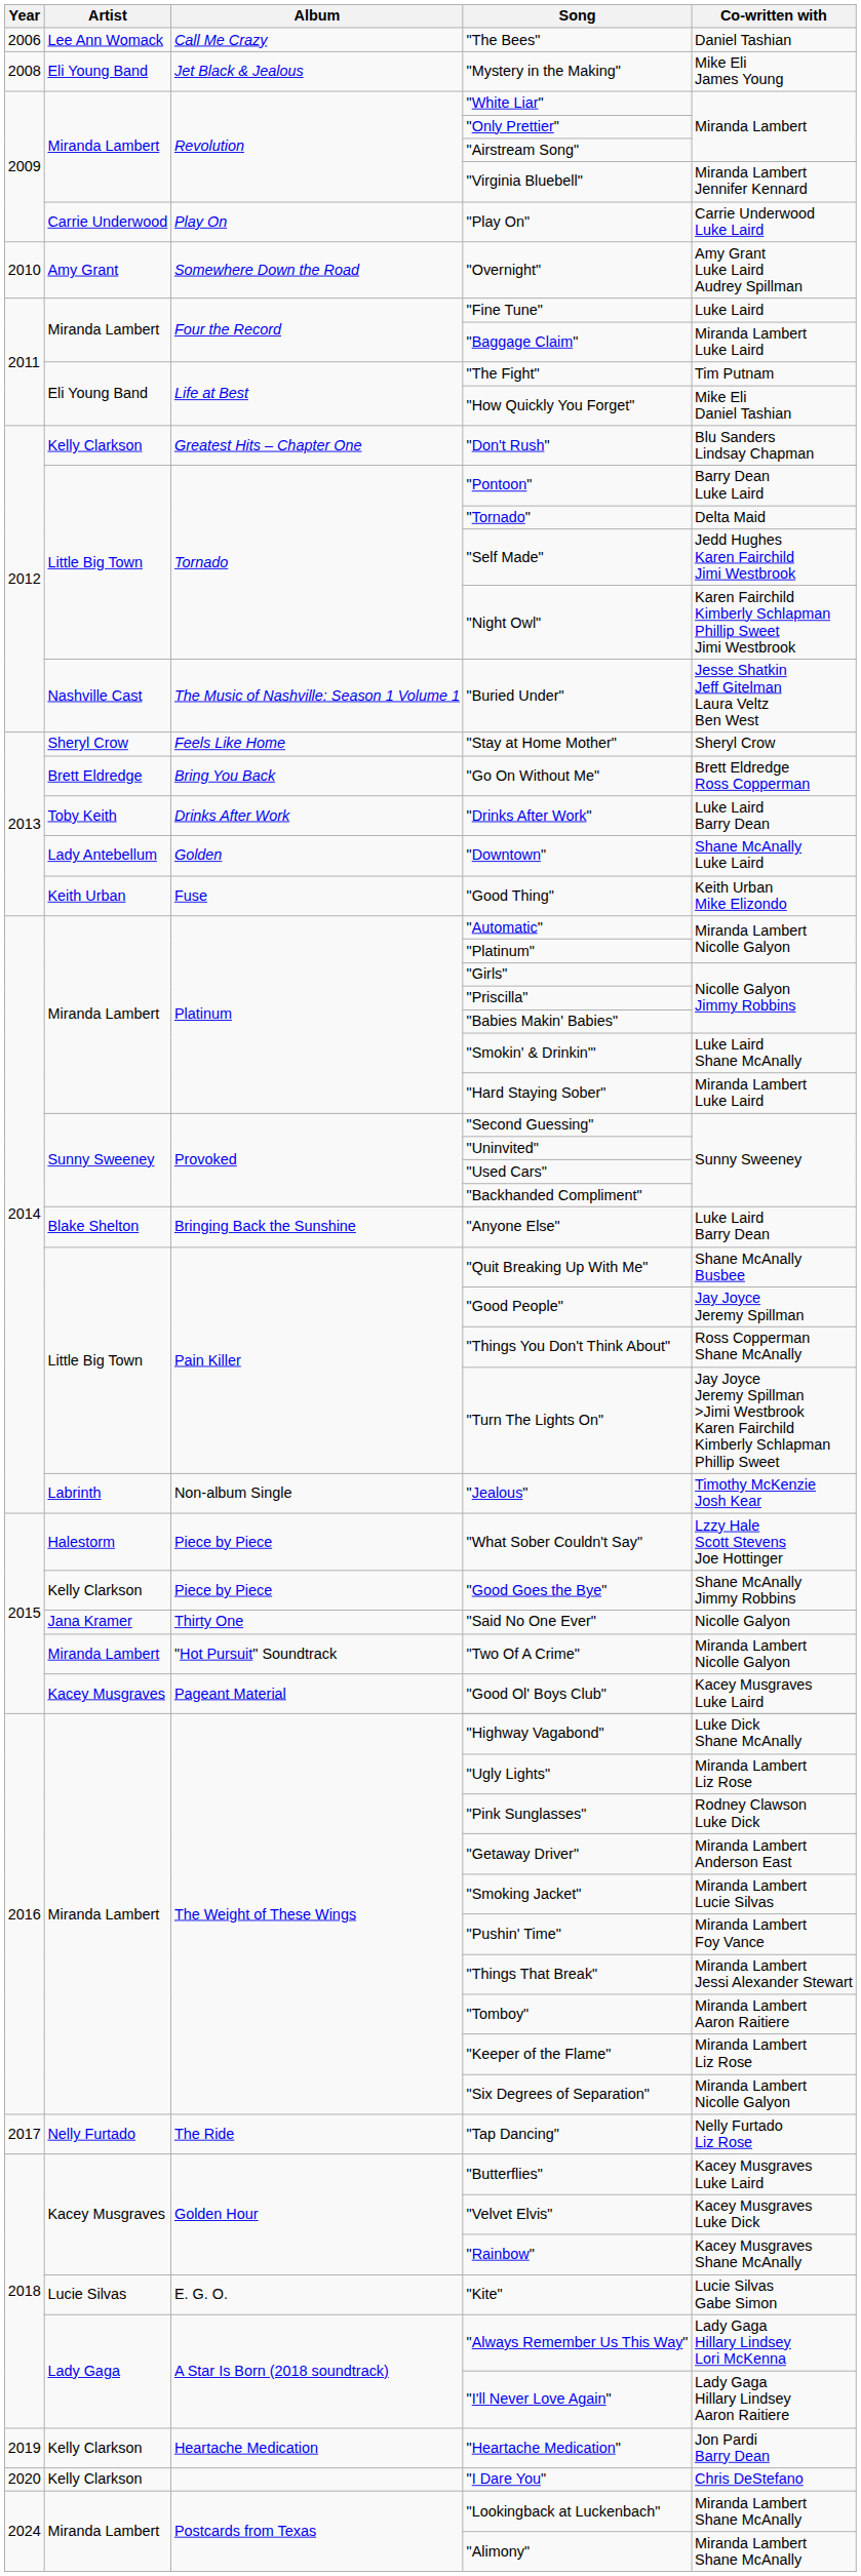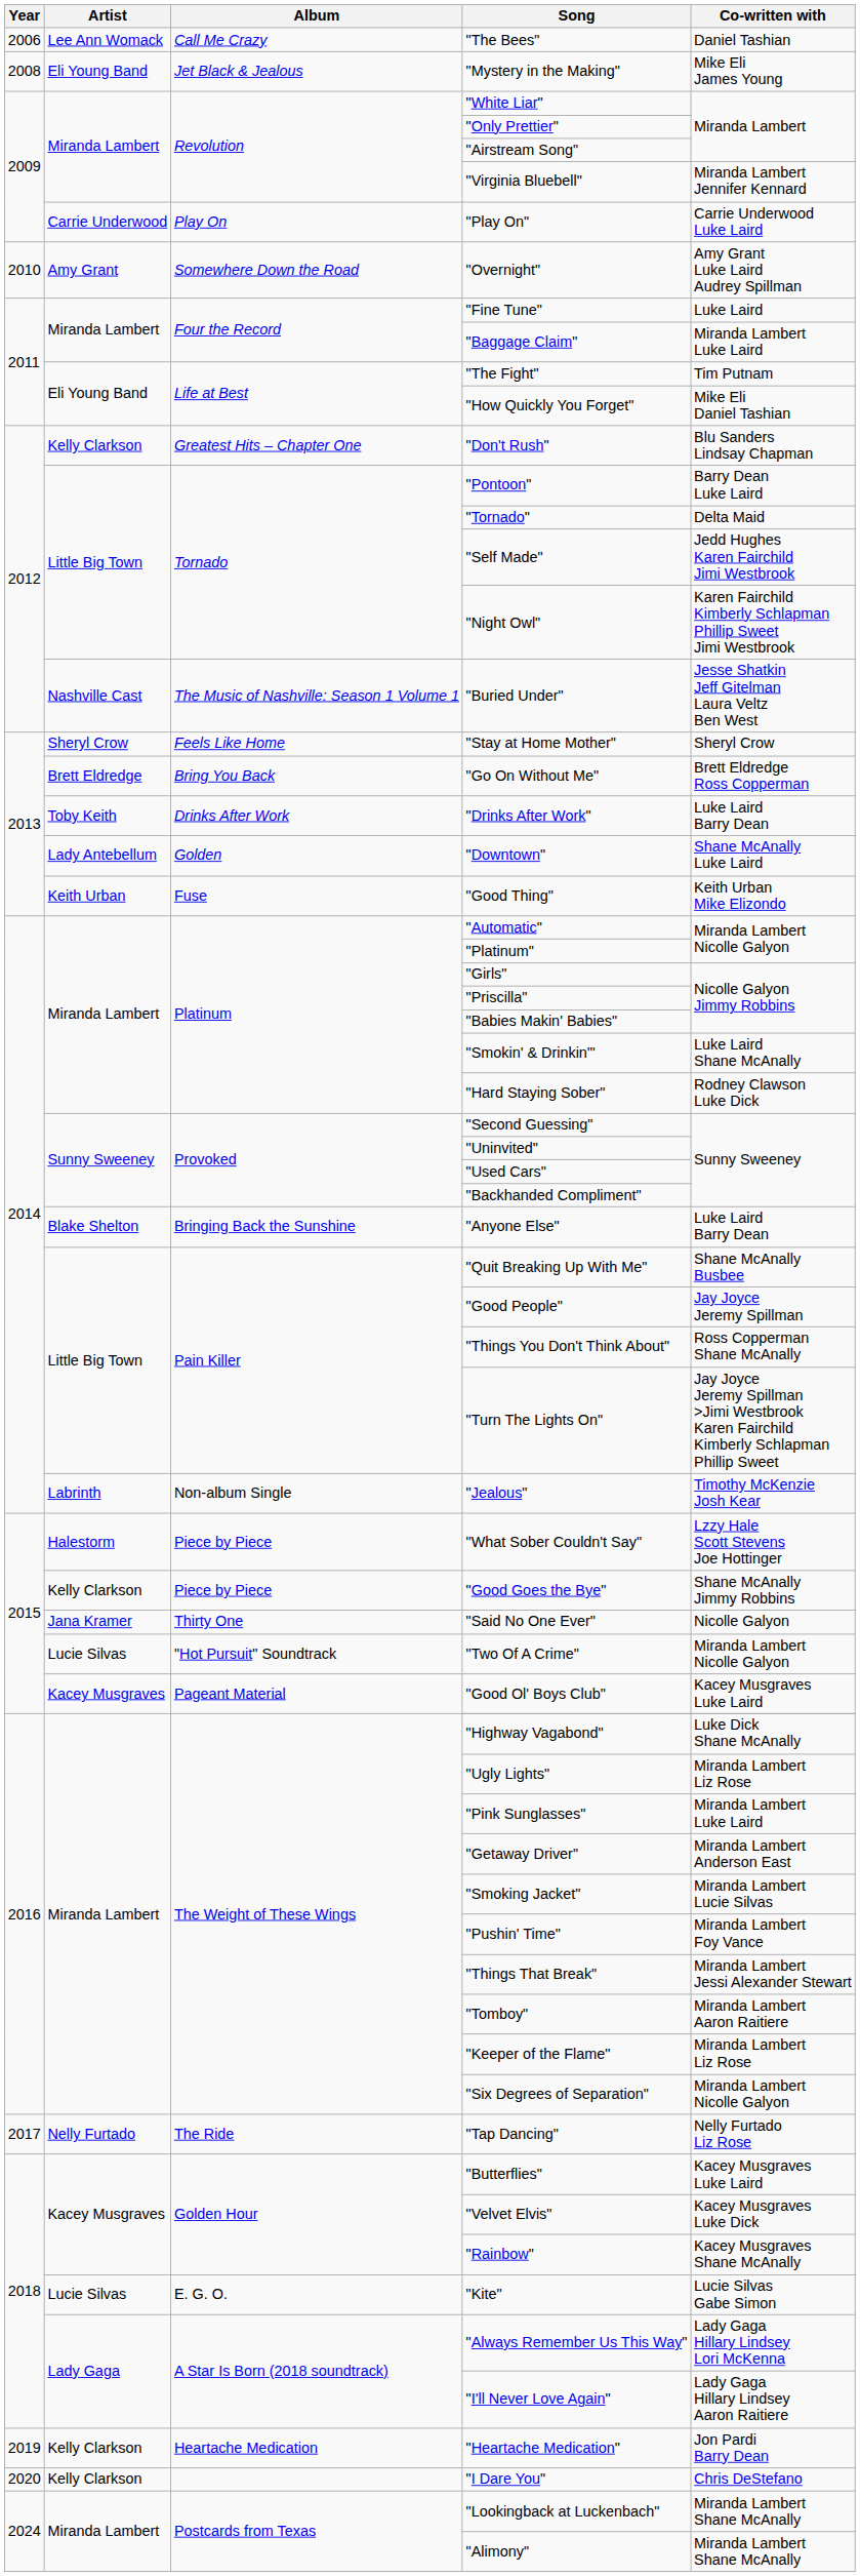 <table class="wikitable">
 <tr>
 <th>Year</th>
 <th>Artist</th>
 <th>Album</th>
 <th>Song</th>
 <th>Co-written with</th>
 </tr>
 <tr>
 <td>2006</td>
 <td><a href='#'>Lee Ann Womack</a></td>
 <td><em><a href='#'>Call Me Crazy</a></em></td>
 <td>"The Bees"</td>
 <td>Daniel Tashian</td>
 </tr>
 <tr>
 <td>2008</td>
 <td><a href='#'>Eli Young Band</a></td>
 <td><em><a href='#'>Jet Black & Jealous</a></em></td>
 <td>"Mystery in the Making"</td>
 <td>Mike Eli<br>James Young</td>
 </tr>
 <tr>
 <td rowspan="5">2009</td>
 <td rowspan="4"><a href='#'>Miranda Lambert</a></td>
 <td rowspan="4"><em><a href='#'>Revolution</a></em></td>
 <td>"<a href='#'>White Liar</a>"</td>
 <td rowspan="3">Miranda Lambert</td>
 </tr>
 <tr>
 <td>"<a href='#'>Only Prettier</a>"</td>
 </tr>
 <tr>
 <td>"Airstream Song"</td>
 </tr>
 <tr>
 <td>"Virginia Bluebell"</td>
 <td>Miranda Lambert<br>Jennifer Kennard</td>
 </tr>
 <tr>
 <td><a href='#'>Carrie Underwood</a></td>
 <td><em><a href='#'>Play On</a></em></td>
 <td>"Play On"</td>
 <td>Carrie Underwood<br><a href='#'>Luke Laird</a></td>
 </tr>
 <tr>
 <td>2010</td>
 <td><a href='#'>Amy Grant</a></td>
 <td><em><a href='#'>Somewhere Down the Road</a></em></td>
 <td>"Overnight"</td>
 <td>Amy Grant<br>Luke Laird<br>Audrey Spillman</td>
 </tr>
 <tr>
 <td rowspan="4">2011</td>
 <td rowspan="2">Miranda Lambert</td>
 <td rowspan="2"><em><a href='#'>Four the Record</a></em></td>
 <td>"Fine Tune"</td>
 <td>Luke Laird</td>
 </tr>
 <tr>
 <td>"<a href='#'>Baggage Claim</a>"</td>
 <td>Miranda Lambert<br>Luke Laird</td>
 </tr>
 <tr>
 <td rowspan="2">Eli Young Band</td>
 <td rowspan="2"><em><a href='#'>Life at Best</a></em></td>
 <td>"The Fight"</td>
 <td>Tim Putnam</td>
 </tr>
 <tr>
 <td>"How Quickly You Forget"</td>
 <td>Mike Eli<br>Daniel Tashian</td>
 </tr>
 <tr>
 <td rowspan="6">2012</td>
 <td><a href='#'>Kelly Clarkson</a></td>
 <td><em><a href='#'>Greatest Hits – Chapter One</a></em></td>
 <td>"<a href='#'>Don't Rush</a>"</td>
 <td>Blu Sanders<br>Lindsay Chapman</td>
 </tr>
 <tr>
 <td rowspan="4"><a href='#'>Little Big Town</a></td>
 <td rowspan="4"><em><a href='#'>Tornado</a></em></td>
 <td>"<a href='#'>Pontoon</a>"</td>
 <td>Barry Dean<br>Luke Laird</td>
 </tr>
 <tr>
 <td>"<a href='#'>Tornado</a>"</td>
 <td>Delta Maid</td>
 </tr>
 <tr>
 <td>"Self Made"</td>
 <td>Jedd Hughes<br><a href='#'>Karen Fairchild</a><br><a href='#'>Jimi Westbrook</a></td>
 </tr>
 <tr>
 <td>"Night Owl"</td>
 <td>Karen Fairchild<br><a href='#'>Kimberly Schlapman</a><br><a href='#'>Phillip Sweet</a><br>Jimi Westbrook</td>
 </tr>
 <tr>
 <td><a href='#'>Nashville Cast</a></td>
 <td><em><a href='#'>The Music of Nashville: Season 1 Volume 1</a></em></td>
 <td>"Buried Under"</td>
 <td><a href='#'>Jesse Shatkin</a><br><a href='#'>Jeff Gitelman</a><br>Laura Veltz<br>Ben West</td>
 </tr>
 <tr>
 <td rowspan="5">2013</td>
 <td><a href='#'>Sheryl Crow</a></td>
 <td><em><a href='#'>Feels Like Home</a></em></td>
 <td>"Stay at Home Mother"</td>
 <td>Sheryl Crow</td>
 </tr>
 <tr>
 <td><a href='#'>Brett Eldredge</a></td>
 <td><em><a href='#'>Bring You Back</a></em></td>
 <td>"Go On Without Me"</td>
 <td>Brett Eldredge<br><a href='#'>Ross Copperman</a></td>
 </tr>
 <tr>
 <td><a href='#'>Toby Keith</a></td>
 <td><em><a href='#'>Drinks After Work</a></em></td>
 <td>"<a href='#'>Drinks After Work</a>"</td>
 <td>Luke Laird<br>Barry Dean</td>
 </tr>
 <tr>
 <td><a href='#'>Lady Antebellum</a></td>
 <td><em><a href='#'>Golden</a></em></td>
 <td>"<a href='#'>Downtown</a>"</td>
 <td><a href='#'>Shane McAnally</a><br>Luke Laird</td>
 </tr>
 <tr>
 <td><a href='#'>Keith Urban</a></td>
 <td><em><a href='#'></em>Fuse<em></a></td>
 <td>"Good Thing"</td>
 <td>Keith Urban<br><a href='#'>Mike Elizondo</a></td>
 </tr>
 <tr>
 <td rowspan="17">2014</td>
 <td rowspan="7">Miranda Lambert</td>
 <td rowspan="7"></em><a href='#'>Platinum</a><em></td>
 <td>"<a href='#'>Automatic</a>"</td>
 <td rowspan="2">Miranda Lambert<br>Nicolle Galyon</td>
 </tr>
 <tr>
 <td>"Platinum"</td>
 </tr>
 <tr>
 <td>"Girls"</td>
 <td rowspan="3">Nicolle Galyon<br><a href='#'>Jimmy Robbins</a></td>
 </tr>
 <tr>
 <td>"Priscilla"</td>
 </tr>
 <tr>
 <td>"Babies Makin' Babies"</td>
 </tr>
 <tr>
 <td>"Smokin' & Drinkin'" <br></td>
 <td>Luke Laird<br>Shane McAnally</td>
 </tr>
 <tr>
 <td>"Hard Staying Sober"</td>
-<td>Miranda Lambert<br>Luke Laird</td>
+<td>Rodney Clawson<br>Luke Dick</td>
 </tr>
 <tr>
 <td rowspan="4"><a href='#'>Sunny Sweeney</a></td>
 <td rowspan="4"></em><a href='#'>Provoked</a><em></td>
 <td>"Second Guessing"</td>
 <td rowspan="4">Sunny Sweeney</td>
 </tr>
 <tr>
 <td>"Uninvited"</td>
 </tr>
 <tr>
 <td>"Used Cars"</td>
 </tr>
 <tr>
 <td>"Backhanded Compliment"</td>
 </tr>
 <tr>
 <td><a href='#'>Blake Shelton</a></td>
 <td></em><a href='#'>Bringing Back the Sunshine</a><em></td>
 <td>"Anyone Else"</td>
 <td>Luke Laird<br>Barry Dean</td>
 </tr>
 <tr>
 <td rowspan="4">Little Big Town</td>
 <td rowspan="4"></em><a href='#'>Pain Killer</a><em></td>
 <td>"Quit Breaking Up With Me"</td>
 <td>Shane McAnally<br><a href='#'>Busbee</a></td>
 </tr>
 <tr>
 <td>"Good People"</td>
 <td><a href='#'>Jay Joyce</a><br>Jeremy Spillman</td>
 </tr>
 <tr>
 <td>"Things You Don't Think About"</td>
 <td>Ross Copperman<br>Shane McAnally</td>
 </tr>
 <tr>
 <td>"Turn The Lights On"</td>
 <td>Jay Joyce<br>Jeremy Spillman<br>>Jimi Westbrook<br>Karen Fairchild<br>Kimberly Schlapman<br>Phillip Sweet</td>
 </tr>
 <tr>
 <td><a href='#'>Labrinth</a></td>
 <td></em>Non-album Single<em></td>
 <td>"<a href='#'>Jealous</a>"</td>
 <td><a href='#'>Timothy McKenzie</a><br><a href='#'>Josh Kear</a></td>
 </tr>
 <tr>
 <td rowspan="5">2015</td>
 <td><a href='#'>Halestorm</a></td>
 <td></em><a href='#'>Piece by Piece</a><em></td>
 <td>"What Sober Couldn't Say"</td>
 <td><a href='#'>Lzzy Hale</a><br><a href='#'>Scott Stevens</a><br>Joe Hottinger</td>
 </tr>
 <tr>
 <td>Kelly Clarkson</td>
 <td></em><a href='#'>Piece by Piece</a><em></td>
 <td>"<a href='#'>Good Goes the Bye</a>"</td>
 <td>Shane McAnally<br>Jimmy Robbins</td>
 </tr>
 <tr>
 <td><a href='#'>Jana Kramer</a></td>
 <td></em><a href='#'>Thirty One</a><em></td>
 <td>"Said No One Ever"</td>
 <td>Nicolle Galyon</td>
 </tr>
 <tr>
-<td><a href='#'>Miranda Lambert</a></td>
+<td>Lucie Silvas</td>
 <td></em>"<a href='#'>Hot Pursuit</a>" Soundtrack<em></td>
 <td>"Two Of A Crime"</td>
 <td>Miranda Lambert<br>Nicolle Galyon</td>
 </tr>
 <tr>
 <td><a href='#'>Kacey Musgraves</a></td>
 <td></em><a href='#'>Pageant Material</a><em></td>
 <td>"Good Ol' Boys Club"</td>
 <td>Kacey Musgraves<br>Luke Laird</td>
 </tr>
 <tr>
 <td rowspan="11">2016</td>
 <td rowspan="11">Miranda Lambert</td>
 <td rowspan="11"></em><a href='#'>The Weight of These Wings</a><em></td>
 </tr>
 <tr>
 <td>"Highway Vagabond"</td>
 <td>Luke Dick<br>Shane McAnally</td>
 </tr>
 <tr>
 <td>"Ugly Lights"</td>
 <td>Miranda Lambert<br>Liz Rose</td>
 </tr>
 <tr>
 <td>"Pink Sunglasses"</td>
-<td>Rodney Clawson<br>Luke Dick</td>
+<td>Miranda Lambert<br>Luke Laird</td>
 </tr>
 <tr>
 <td>"Getaway Driver"</td>
 <td>Miranda Lambert<br>Anderson East</td>
 </tr>
 <tr>
 <td>"Smoking Jacket"</td>
 <td>Miranda Lambert<br>Lucie Silvas</td>
 </tr>
 <tr>
 <td>"Pushin' Time"</td>
 <td>Miranda Lambert<br>Foy Vance</td>
 </tr>
 <tr>
 <td>"Things That Break"</td>
 <td>Miranda Lambert<br>Jessi Alexander Stewart</td>
 </tr>
 <tr>
 <td>"Tomboy"</td>
 <td>Miranda Lambert<br>Aaron Raitiere</td>
 </tr>
 <tr>
 <td>"Keeper of the Flame"</td>
 <td>Miranda Lambert<br>Liz Rose</td>
 </tr>
 <tr>
 <td>"Six Degrees of Separation"</td>
 <td>Miranda Lambert<br>Nicolle Galyon</td>
 </tr>
 <tr>
 <td>2017</td>
 <td><a href='#'>Nelly Furtado</a></td>
 <td></em><a href='#'>The Ride</a><em></td>
 <td>"Tap Dancing"</td>
 <td>Nelly Furtado<br><a href='#'>Liz Rose</a></td>
 </tr>
 <tr>
 <td rowspan="6">2018</td>
 <td rowspan="3">Kacey Musgraves</td>
 <td rowspan="3"></em><a href='#'>Golden Hour</a><em></td>
 <td>"Butterflies"</td>
 <td>Kacey Musgraves<br>Luke Laird</td>
 </tr>
 <tr>
 <td>"Velvet Elvis"</td>
 <td>Kacey Musgraves<br>Luke Dick</td>
 </tr>
 <tr>
 <td>"<a href='#'>Rainbow</a>"</td>
 <td>Kacey Musgraves<br>Shane McAnally</td>
 </tr>
 <tr>
 <td>Lucie Silvas</td>
 <td></em>E. G. O.<em></td>
 <td>"Kite"</td>
 <td>Lucie Silvas<br>Gabe Simon</td>
 </tr>
 <tr>
 <td rowspan="2"><a href='#'>Lady Gaga</a></td>
 <td rowspan="2"></em><a href='#'>A Star Is Born (2018 soundtrack)</a><em></td>
 <td>"<a href='#'>Always Remember Us This Way</a>"</td>
 <td>Lady Gaga <br><a href='#'>Hillary Lindsey</a><br><a href='#'>Lori McKenna</a></td>
 </tr>
 <tr>
 <td>"<a href='#'>I'll Never Love Again</a>"</td>
 <td>Lady Gaga <br> Hillary Lindsey <br> Aaron Raitiere</td>
 </tr>
 <tr>
 <td>2019</td>
 <td>Kelly Clarkson</td>
 <td></em><a href='#'>Heartache Medication</a><em></td>
 <td>"<a href='#'>Heartache Medication</a>"</td>
 <td>Jon Pardi<br><a href='#'>Barry Dean</a></td>
 </tr>
 <tr>
 <td>2020</td>
 <td>Kelly Clarkson</td>
 <td></td>
 <td>"<a href='#'>I Dare You</a>"</td>
 <td><a href='#'>Chris DeStefano</a></td>
 </tr>
 <tr>
 <td rowspan="2">2024</td>
 <td rowspan="2">Miranda Lambert</td>
 <td rowspan="2"></em><a href='#'>Postcards from Texas</a><em></td>
 <td>"Lookingback at Luckenbach"</td>
 <td>Miranda Lambert<br>Shane McAnally</td>
 </tr>
 <tr>
 <td>"Alimony"</td>
 <td>Miranda Lambert<br>Shane McAnally</td>
 </tr>
 </table>
